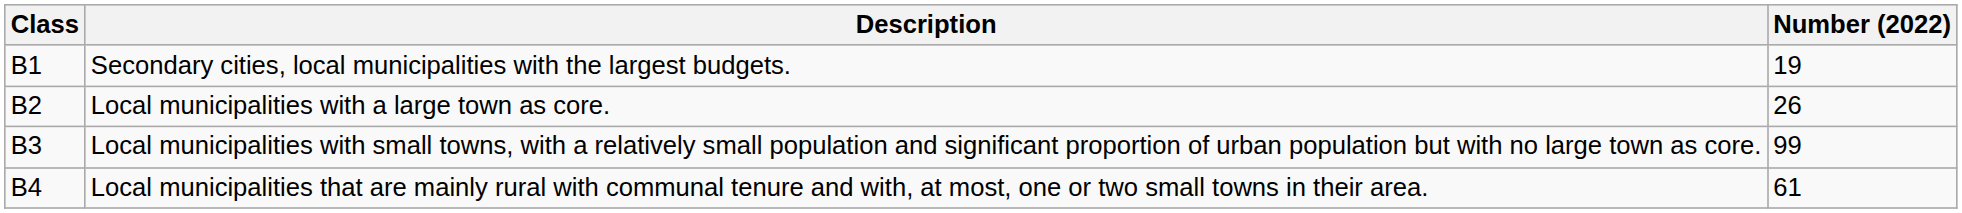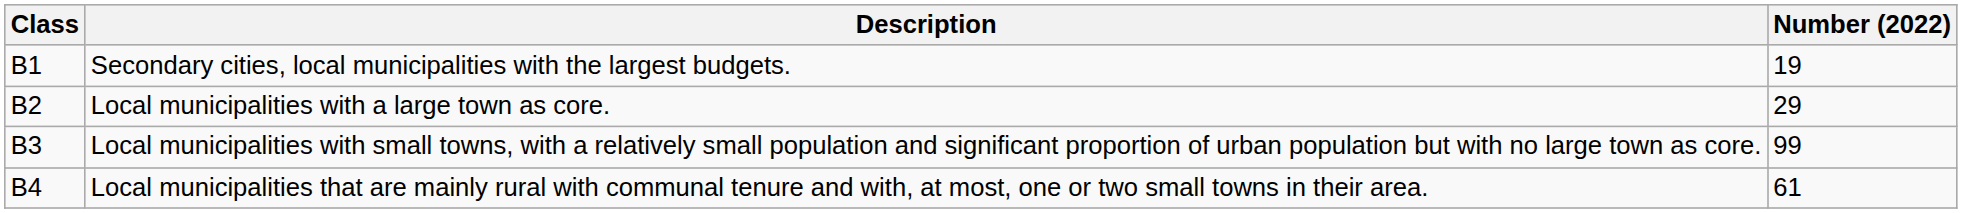 <table class="wikitable">
 <tr>
 <th>Class</th>
 <th>Description</th>
 <th>Number (2022)</th>
 </tr>
 <tr>
 <td>B1</td>
 <td>Secondary cities, local municipalities with the largest budgets.</td>
 <td>19</td>
 </tr>
 <tr>
 <td>B2</td>
 <td>Local municipalities with a large town as core.</td>
-<td>26</td>
+<td>29</td>
 </tr>
 <tr>
 <td>B3</td>
 <td>Local municipalities with small towns, with a relatively small population and significant proportion of urban population but with no large town as core.</td>
 <td>99</td>
 </tr>
 <tr>
 <td>B4</td>
 <td>Local municipalities that are mainly rural with communal tenure and with, at most, one or two small towns in their area.</td>
 <td>61</td>
 </tr>
 </table>
